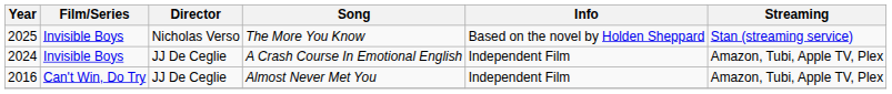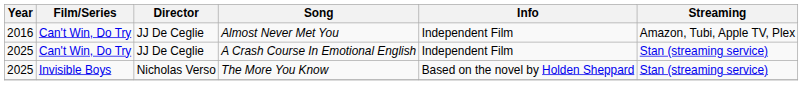 <table class="wikitable">
 <tr>
 <th>Year</th>
 <th>Film/Series</th>
 <th>Director</th>
 <th>Song</th>
 <th>Info</th>
 <th>Streaming</th>
 </tr>
 <tr>
+<td>2016</td>
+<td><a href='#'>Can't Win, Do Try</a></td>
+<td>JJ De Ceglie</td>
+<td><em>Almost Never Met You</em></td>
+<td>Independent Film</td>
+<td>Amazon, Tubi, Apple TV, Plex</td>
+</tr>
+<tr>
+<td>2025</td>
+<td><a href='#'>Can't Win, Do Try</a></td>
+<td>JJ De Ceglie</td>
+<td><em>A Crash Course In Emotional English</em></td>
+<td>Independent Film</td>
+<td><a href='#'>Stan (streaming service)</a></td>
+</tr>
+<tr>
 <td>2025</td>
 <td><a href='#'>Invisible Boys</a></td>
 <td>Nicholas Verso</td>
 <td><em>The More You Know</em></td>
 <td>Based on the novel by <a href='#'>Holden Sheppard</a></td>
 <td><a href='#'>Stan (streaming service)</a></td>
 </tr>
 <tr>
-<td>2024</td>
-<td><a href='#'>Invisible Boys</a></td>
-<td>JJ De Ceglie</td>
-<td><em>A Crash Course In Emotional English</em></td>
-<td>Independent Film</td>
-<td>Amazon, Tubi, Apple TV, Plex</td>
-</tr>
-<tr>
-<td>2016</td>
-<td><a href='#'>Can't Win, Do Try</a></td>
-<td>JJ De Ceglie</td>
-<td><em>Almost Never Met You</em></td>
-<td>Independent Film</td>
-<td>Amazon, Tubi, Apple TV, Plex</td>
-</tr>
-<tr>
 </tr>
 </table>
